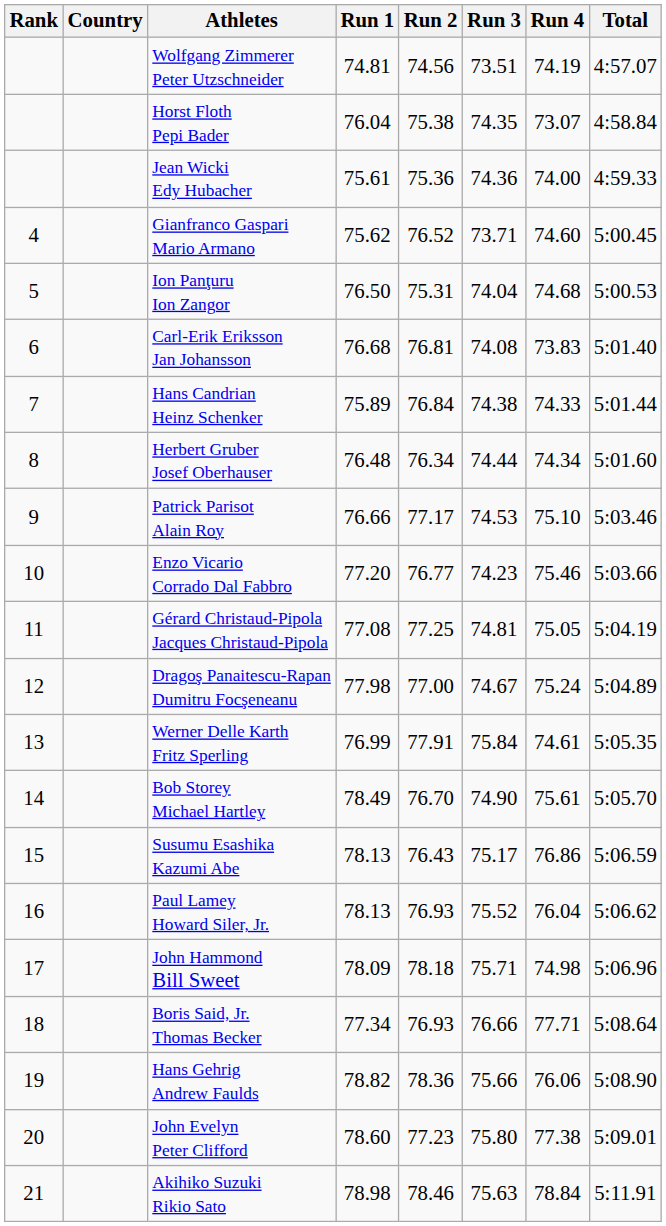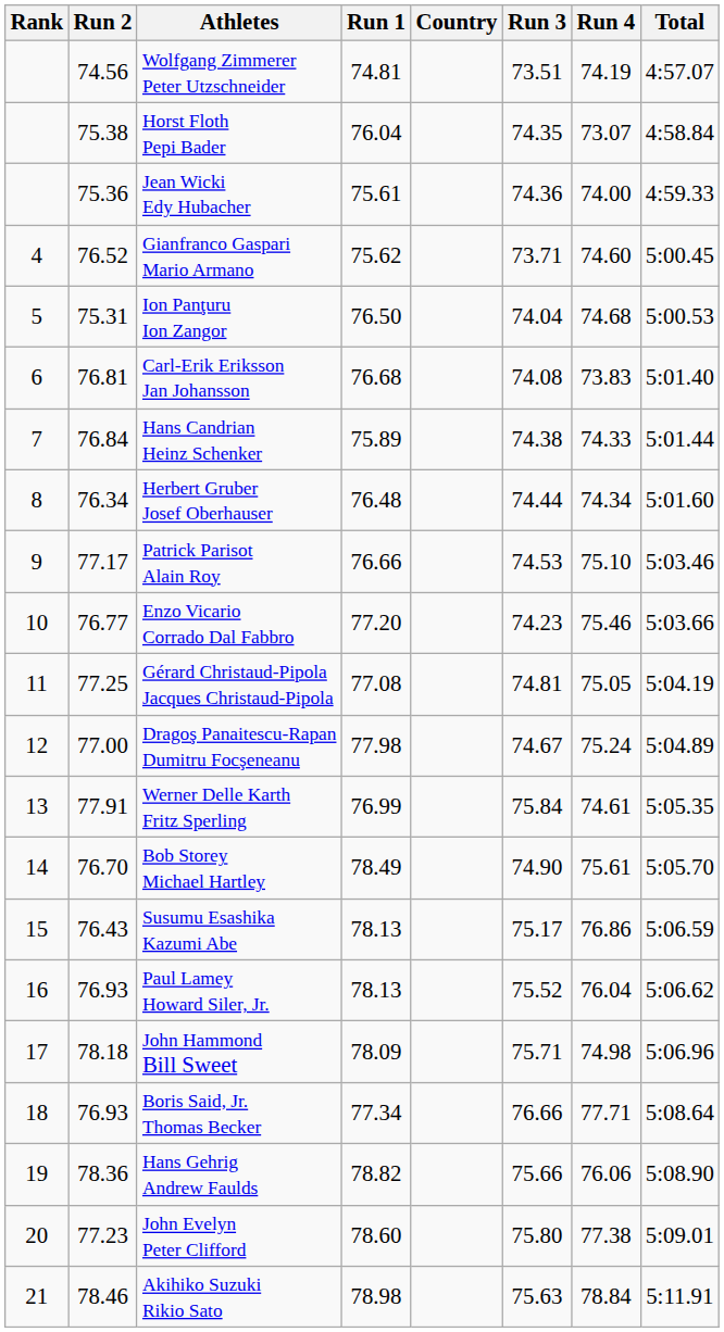 <table class="wikitable sortable" style="text-align:center">
 <tr>
 <th>Rank</th>
-<th>Country</th>
+<th>Run 2</th>
 <th>Athletes</th>
 <th>Run 1</th>
-<th>Run 2</th>
+<th>Country</th>
 <th>Run 3</th>
 <th>Run 4</th>
 <th>Total</th>
 </tr>
 <tr>
 <td></td>
-<td align=left></td>
+<td>74.56</td>
 <td align=left><small> <a href='#'>Wolfgang Zimmerer</a> <br> <a href='#'>Peter Utzschneider</a></small></td>
 <td>74.81</td>
-<td>74.56</td>
+<td align=left></td>
 <td>73.51</td>
 <td>74.19</td>
 <td>4:57.07</td>
 </tr>
 <tr>
 <td></td>
-<td align=left></td>
+<td>75.38</td>
 <td align=left><small> <a href='#'>Horst Floth</a> <br> <a href='#'>Pepi Bader</a></small></td>
 <td>76.04</td>
-<td>75.38</td>
+<td align=left></td>
 <td>74.35</td>
 <td>73.07</td>
 <td>4:58.84</td>
 </tr>
 <tr>
 <td></td>
-<td align=left></td>
+<td>75.36</td>
 <td align=left><small> <a href='#'>Jean Wicki</a> <br> <a href='#'>Edy Hubacher</a></small></td>
 <td>75.61</td>
-<td>75.36</td>
+<td align=left></td>
 <td>74.36</td>
 <td>74.00</td>
 <td>4:59.33</td>
 </tr>
 <tr>
 <td>4</td>
-<td align=left></td>
+<td>76.52</td>
 <td align=left><small> <a href='#'>Gianfranco Gaspari</a> <br> <a href='#'>Mario Armano</a></small></td>
 <td>75.62</td>
-<td>76.52</td>
+<td align=left></td>
 <td>73.71</td>
 <td>74.60</td>
 <td>5:00.45</td>
 </tr>
 <tr>
 <td>5</td>
-<td align=left></td>
+<td>75.31</td>
 <td align=left><small> <a href='#'>Ion Panţuru</a> <br> <a href='#'>Ion Zangor</a></small></td>
 <td>76.50</td>
-<td>75.31</td>
+<td align=left></td>
 <td>74.04</td>
 <td>74.68</td>
 <td>5:00.53</td>
 </tr>
 <tr>
 <td>6</td>
-<td align=left></td>
+<td>76.81</td>
 <td align=left><small> <a href='#'>Carl-Erik Eriksson</a> <br> <a href='#'>Jan Johansson</a></small></td>
 <td>76.68</td>
-<td>76.81</td>
+<td align=left></td>
 <td>74.08</td>
 <td>73.83</td>
 <td>5:01.40</td>
 </tr>
 <tr>
 <td>7</td>
-<td align=left></td>
+<td>76.84</td>
 <td align=left><small> <a href='#'>Hans Candrian</a> <br> <a href='#'>Heinz Schenker</a></small></td>
 <td>75.89</td>
-<td>76.84</td>
+<td align=left></td>
 <td>74.38</td>
 <td>74.33</td>
 <td>5:01.44</td>
 </tr>
 <tr>
 <td>8</td>
-<td align=left></td>
+<td>76.34</td>
 <td align=left><small> <a href='#'>Herbert Gruber</a> <br> <a href='#'>Josef Oberhauser</a> </small></td>
 <td>76.48</td>
-<td>76.34</td>
+<td align=left></td>
 <td>74.44</td>
 <td>74.34</td>
 <td>5:01.60</td>
 </tr>
 <tr>
 <td>9</td>
-<td align=left></td>
+<td>77.17</td>
 <td align=left><small> <a href='#'>Patrick Parisot</a> <br> <a href='#'>Alain Roy</a></small></td>
 <td>76.66</td>
-<td>77.17</td>
+<td align=left></td>
 <td>74.53</td>
 <td>75.10</td>
 <td>5:03.46</td>
 </tr>
 <tr>
 <td>10</td>
-<td align=left></td>
+<td>76.77</td>
 <td align=left><small> <a href='#'>Enzo Vicario</a> <br> <a href='#'>Corrado Dal Fabbro</a> </small></td>
 <td>77.20</td>
-<td>76.77</td>
+<td align=left></td>
 <td>74.23</td>
 <td>75.46</td>
 <td>5:03.66</td>
 </tr>
 <tr>
 <td>11</td>
-<td align=left></td>
+<td>77.25</td>
 <td align=left><small> <a href='#'>Gérard Christaud-Pipola</a> <br> <a href='#'>Jacques Christaud-Pipola</a></small></td>
 <td>77.08</td>
-<td>77.25</td>
+<td align=left></td>
 <td>74.81</td>
 <td>75.05</td>
 <td>5:04.19</td>
 </tr>
 <tr>
 <td>12</td>
-<td align=left></td>
+<td>77.00</td>
 <td align=left><small> <a href='#'>Dragoş Panaitescu-Rapan</a> <br> <a href='#'>Dumitru Focşeneanu</a></small></td>
 <td>77.98</td>
-<td>77.00</td>
+<td align=left></td>
 <td>74.67</td>
 <td>75.24</td>
 <td>5:04.89</td>
 </tr>
 <tr>
 <td>13</td>
-<td align=left></td>
+<td>77.91</td>
 <td align=left><small> <a href='#'>Werner Delle Karth</a> <br> <a href='#'>Fritz Sperling</a></small></td>
 <td>76.99</td>
-<td>77.91</td>
+<td align=left></td>
 <td>75.84</td>
 <td>74.61</td>
 <td>5:05.35</td>
 </tr>
 <tr>
 <td>14</td>
-<td align=left></td>
+<td>76.70</td>
 <td align=left><small> <a href='#'>Bob Storey</a> <br> <a href='#'>Michael Hartley</a></small></td>
 <td>78.49</td>
-<td>76.70</td>
+<td align=left></td>
 <td>74.90</td>
 <td>75.61</td>
 <td>5:05.70</td>
 </tr>
 <tr>
 <td>15</td>
-<td align=left></td>
+<td>76.43</td>
 <td align=left><small> <a href='#'>Susumu Esashika</a> <br> <a href='#'>Kazumi Abe</a></small></td>
 <td>78.13</td>
-<td>76.43</td>
+<td align=left></td>
 <td>75.17</td>
 <td>76.86</td>
 <td>5:06.59</td>
 </tr>
 <tr>
 <td>16</td>
-<td align=left></td>
+<td>76.93</td>
 <td align=left><small> <a href='#'>Paul Lamey</a> <br> <a href='#'>Howard Siler, Jr.</a></small></td>
 <td>78.13</td>
-<td>76.93</td>
+<td align=left></td>
 <td>75.52</td>
 <td>76.04</td>
 <td>5:06.62</td>
 </tr>
 <tr>
 <td>17</td>
-<td align=left></td>
+<td>78.18</td>
 <td align=left><small> <a href='#'>John Hammond</a></small> <br> <a href='#'>Bill Sweet</a></td>
 <td>78.09</td>
-<td>78.18</td>
+<td align=left></td>
 <td>75.71</td>
 <td>74.98</td>
 <td>5:06.96</td>
 </tr>
 <tr>
 <td>18</td>
-<td align=left></td>
+<td>76.93</td>
 <td align=left><small> <a href='#'>Boris Said, Jr.</a> <br> <a href='#'>Thomas Becker</a> </small></td>
 <td>77.34</td>
-<td>76.93</td>
+<td align=left></td>
 <td>76.66</td>
 <td>77.71</td>
 <td>5:08.64</td>
 </tr>
 <tr>
 <td>19</td>
-<td align=left></td>
+<td>78.36</td>
 <td align=left><small> <a href='#'>Hans Gehrig</a> <br> <a href='#'>Andrew Faulds</a></small></td>
 <td>78.82</td>
-<td>78.36</td>
+<td align=left></td>
 <td>75.66</td>
 <td>76.06</td>
 <td>5:08.90</td>
 </tr>
 <tr>
 <td>20</td>
-<td align=left></td>
+<td>77.23</td>
 <td align=left><small> <a href='#'>John Evelyn</a> <br> <a href='#'>Peter Clifford</a></small></td>
 <td>78.60</td>
-<td>77.23</td>
+<td align=left></td>
 <td>75.80</td>
 <td>77.38</td>
 <td>5:09.01</td>
 </tr>
 <tr>
 <td>21</td>
-<td align=left></td>
+<td>78.46</td>
 <td align=left><small> <a href='#'>Akihiko Suzuki</a> <br> <a href='#'>Rikio Sato</a></small></td>
 <td>78.98</td>
-<td>78.46</td>
+<td align=left></td>
 <td>75.63</td>
 <td>78.84</td>
 <td>5:11.91</td>
 </tr>
 </table>
